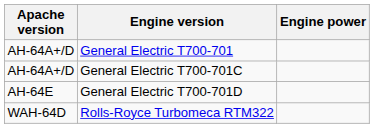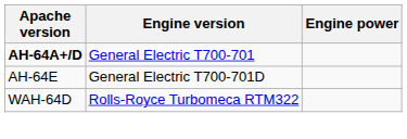 <table class="wikitable floatright">
 <tr>
 <th>Apache <br>version</th>
 <th>Engine version</th>
 <th>Engine power</th>
 </tr>
 <tr>
-<td>AH-64A+/D</td>
+<td><strong>AH-64A+/D</strong></td>
 <td><a href='#'>General Electric T700-701</a></td>
-<td></td>
-</tr>
-<tr>
-<td>AH-64A+/D</td>
-<td>General Electric T700-701C</td>
 <td></td>
 </tr>
 <tr>
 <td>AH-64E</td>
 <td>General Electric T700-701D</td>
 <td></td>
 </tr>
 <tr>
 <td>WAH-64D</td>
 <td><a href='#'>Rolls-Royce Turbomeca RTM322</a></td>
 <td></td>
 </tr>
 </table>
